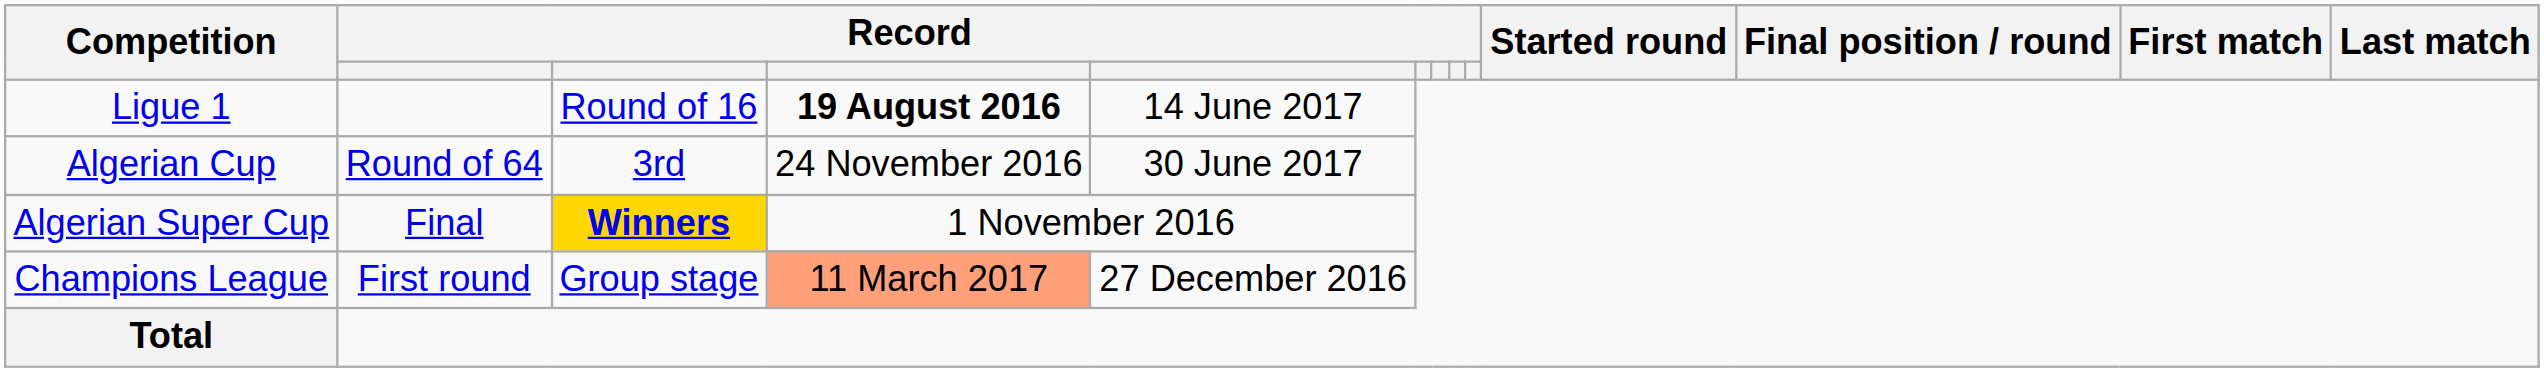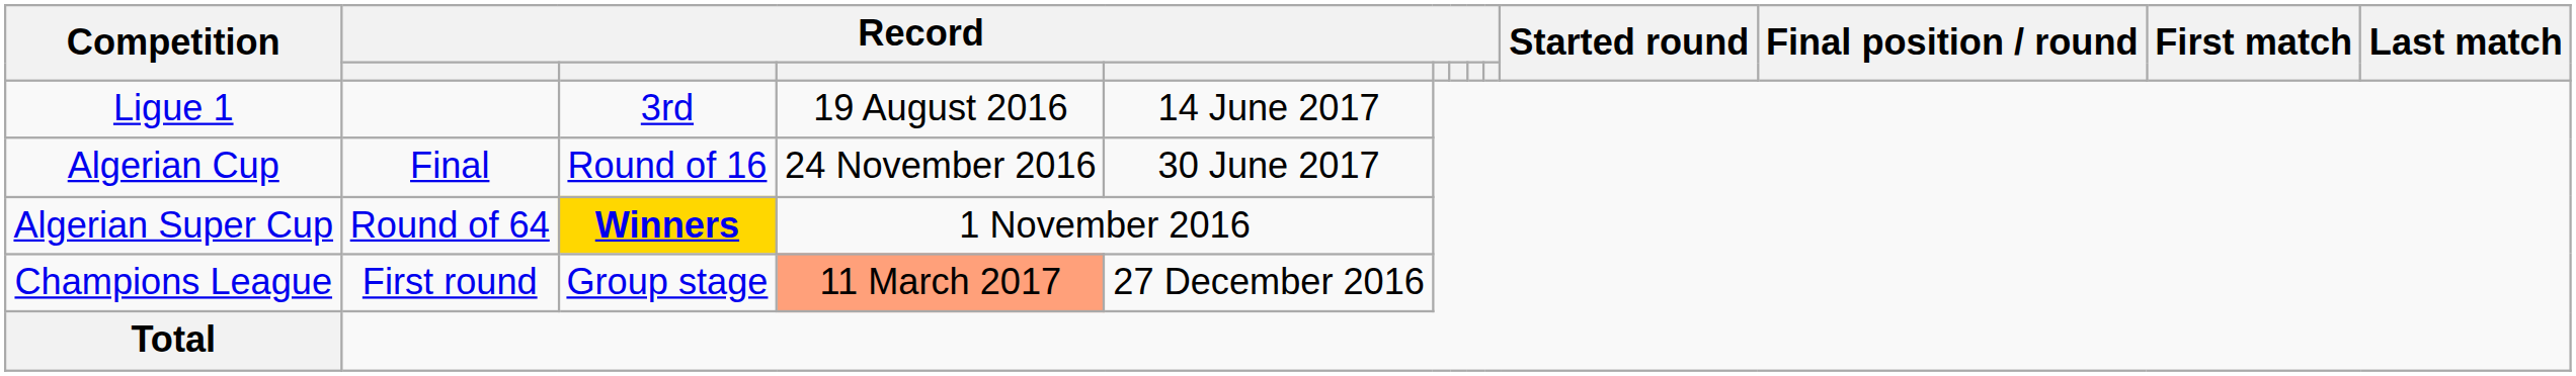 <table class="wikitable" style="text-align: center">
 <tr>
 <th rowspan=2>Competition</th>
 <th colspan=8>Record</th>
 <th rowspan=2>Started round</th>
 <th rowspan=2>Final position / round</th>
 <th rowspan=2>First match</th>
 <th rowspan=2>Last match</th>
 </tr>
 <tr>
 <th></th>
 <th></th>
 <th></th>
 <th></th>
 <th></th>
 <th></th>
 <th></th>
 <th></th>
 </tr>
 <tr>
 <td><a href='#'>Ligue 1</a><br></td>
 <td></td>
-<td><a href='#'>Round of 16</a></td>
-<td><strong>19 August 2016</strong></td>
+<td><a href='#'>3rd</a></td>
+<td>19 August 2016</td>
 <td>14 June 2017</td>
 </tr>
 <tr>
 <td><a href='#'>Algerian Cup</a><br></td>
-<td><a href='#'>Round of 64</a></td>
-<td><a href='#'>3rd</a></td>
+<td><a href='#'>Final</a></td>
+<td><a href='#'>Round of 16</a></td>
 <td>24 November 2016</td>
 <td>30 June 2017</td>
 </tr>
 <tr>
 <td><a href='#'>Algerian Super Cup</a><br></td>
-<td><a href='#'>Final</a></td>
+<td><a href='#'>Round of 64</a></td>
 <td style="background:gold;"><a href='#'><strong>Winners</strong></a></td>
 <td colspan=2>1 November 2016</td>
 </tr>
 <tr>
 <td><a href='#'>Champions League</a><br></td>
 <td><a href='#'>First round</a></td>
 <td><a href='#'>Group stage</a></td>
 <td style="background: lightsalmon;">11 March 2017</td>
 <td>27 December 2016</td>
 </tr>
 <tr>
 <th>Total<br></th>
 </tr>
 </table>
